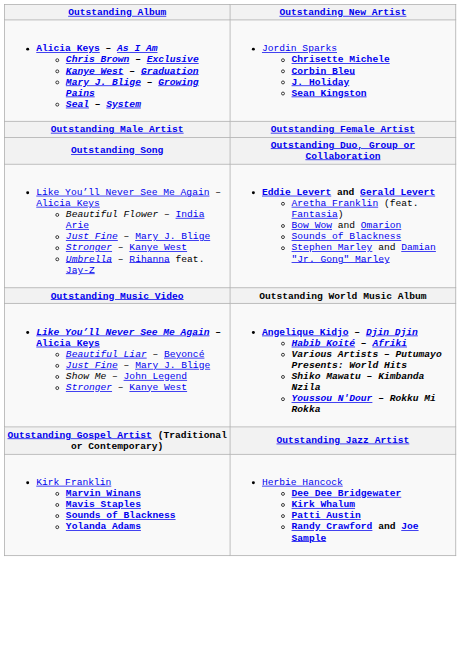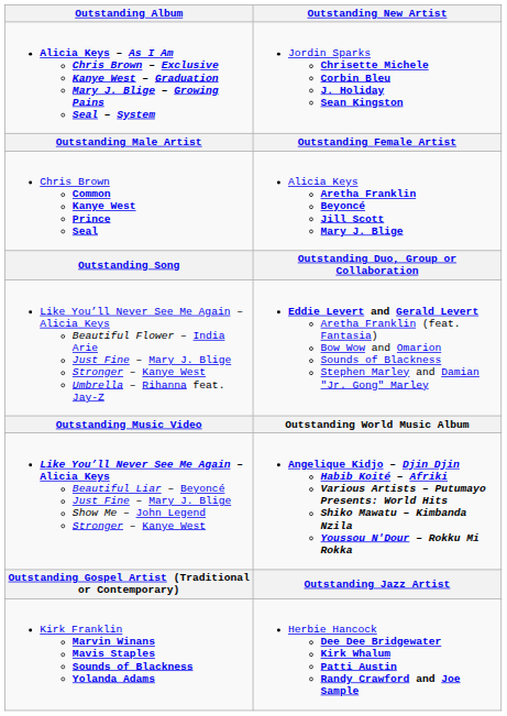 <table class="wikitable">
 <tr>
 <th style="width=50%"><a href='#'>Outstanding Album</a></th>
 <th style="width=50%"><a href='#'>Outstanding New Artist</a></th>
 </tr>
 <tr>
 <td valign="top" width="50%"><br><ul><li><strong><a href='#'>Alicia Keys</a> – <em><a href='#'>As I Am</a><strong><em><ul><li><a href='#'>Chris Brown</a> – </em><a href='#'>Exclusive</a><em></li><li><a href='#'>Kanye West</a> – </em><a href='#'>Graduation</a><em></li><li><a href='#'>Mary J. Blige</a> – </em><a href='#'>Growing Pains</a><em></li><li><a href='#'>Seal</a> – </em><a href='#'>System</a><em></li></ul></li></ul></td>
 <td valign="top" width="50%"><br><ul><li></strong><a href='#'>Jordin Sparks</a><strong><ul><li><a href='#'>Chrisette Michele</a></li><li><a href='#'>Corbin Bleu</a></li><li><a href='#'>J. Holiday</a></li><li><a href='#'>Sean Kingston</a></li></ul></li></ul></td>
 </tr>
 <tr>
 <th style="width=50%"><a href='#'>Outstanding Male Artist</a></th>
 <th style="width=50%"><a href='#'>Outstanding Female Artist</a></th>
+</tr>
+<tr>
+<td valign="top" width="50%"><br><ul><li></strong><a href='#'>Chris Brown</a><strong><ul><li><a href='#'>Common</a></li><li><a href='#'>Kanye West</a></li><li><a href='#'>Prince</a></li><li><a href='#'>Seal</a></li></ul></li></ul></td>
+<td valign="top" width="50%"><br><ul><li></strong><a href='#'>Alicia Keys</a><strong><ul><li><a href='#'>Aretha Franklin</a></li><li><a href='#'>Beyoncé</a></li><li><a href='#'>Jill Scott</a></li><li><a href='#'>Mary J. Blige</a></li></ul></li></ul></td>
 </tr>
 <tr>
 <th style="width=50%"><a href='#'>Outstanding Song</a></th>
 <th style="width=50%"><a href='#'>Outstanding Duo, Group or Collaboration</a></th>
 </tr>
 <tr>
 <td valign="top" width="50%"><br><ul><li></em></strong><a href='#'>Like You’ll Never See Me Again</a></em> – <a href='#'>Alicia Keys</a></strong><ul><li><em>Beautiful Flower</em> – <a href='#'>India Arie</a></li><li><em><a href='#'>Just Fine</a></em> – <a href='#'>Mary J. Blige</a></li><li><em><a href='#'>Stronger</a></em> – <a href='#'>Kanye West</a></li><li><em><a href='#'>Umbrella</a></em> – <a href='#'>Rihanna</a> feat. <a href='#'>Jay-Z</a></li></ul></li></ul></td>
 <td valign="top" width="50%"><br><ul><li><strong><a href='#'>Eddie Levert</a> and <a href='#'>Gerald Levert</a></strong><ul><li><a href='#'>Aretha Franklin</a> (feat. <a href='#'>Fantasia</a>)</li><li><a href='#'>Bow Wow</a> and <a href='#'>Omarion</a></li><li><a href='#'>Sounds of Blackness</a></li><li><a href='#'>Stephen Marley</a> and <a href='#'>Damian "Jr. Gong" Marley</a></li></ul></li></ul></td>
 </tr>
 <tr>
 <th style="width=50%"><a href='#'>Outstanding Music Video</a></th>
 <th style="width=50%">Outstanding <strong>World Music Album</strong></th>
 </tr>
 <tr>
 <td valign="top" width="50%"><br><ul><li><em><a href='#'><strong>Like You’ll Never See Me Again</strong></a></em> <strong>– <a href='#'>Alicia Keys</a></strong><ul><li><em><a href='#'>Beautiful Liar</a></em> – <a href='#'>Beyoncé</a></li><li><em><a href='#'>Just Fine</a></em> – <a href='#'>Mary J. Blige</a></li><li><em>Show Me</em> – <a href='#'>John Legend</a></li><li><em><a href='#'>Stronger</a></em> – <a href='#'>Kanye West</a></li></ul></li></ul></td>
 <td valign="top" width="50%"><br><ul><li><strong><a href='#'>Angelique Kidjo</a> – <em><a href='#'>Djin Djin</a><strong><em><ul><li><a href='#'>Habib Koité</a> – </em><a href='#'>Afriki</a><em></li><li>Various Artists – </em>Putumayo Presents: World Hits<em></li><li>Shiko Mawatu – </em>Kimbanda Nzila<em></li><li><a href='#'>Youssou N'Dour</a> – </em>Rokku Mi Rokka<em></li></ul></li></ul></td>
 </tr>
 <tr>
 <th style="width=50%"><a href='#'>Outstanding Gospel Artist</a> </strong>(Traditional or Contemporary)<strong></th>
 <th style="width=50%"><a href='#'>Outstanding Jazz Artist</a></th>
 </tr>
 <tr>
 <td valign="top" width="50%"><br><ul><li></strong><a href='#'>Kirk Franklin</a><strong><ul><li><a href='#'>Marvin Winans</a></li><li><a href='#'>Mavis Staples</a></li><li><a href='#'>Sounds of Blackness</a></li><li><a href='#'>Yolanda Adams</a></li></ul></li></ul></td>
 <td valign="top" width="50%"><br><ul><li></strong><a href='#'>Herbie Hancock</a><strong><ul><li><a href='#'>Dee Dee Bridgewater</a></li><li><a href='#'>Kirk Whalum</a></li><li><a href='#'>Patti Austin</a></li><li><a href='#'>Randy Crawford</a> and <a href='#'>Joe Sample</a></li></ul></li></ul></td>
 </tr>
 </table>
